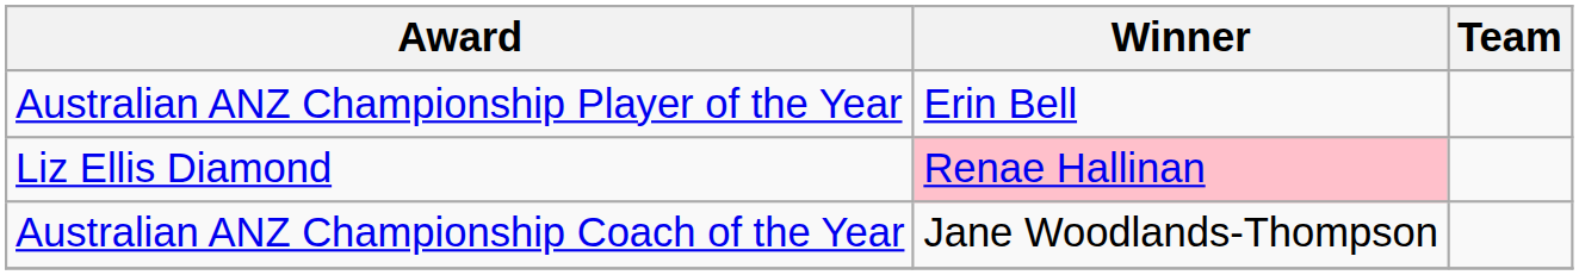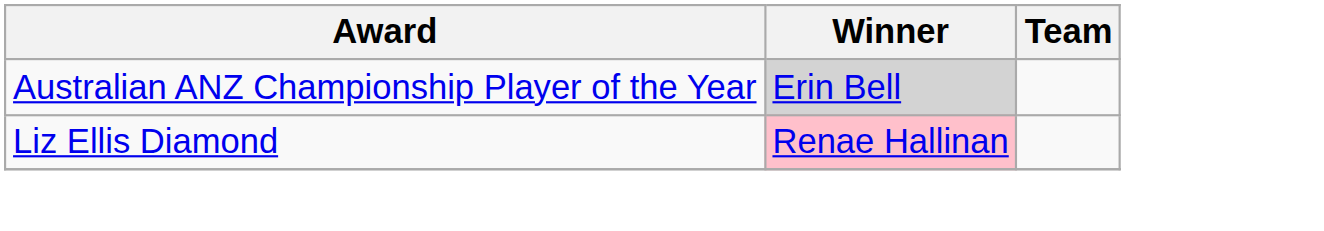 <table class="wikitable collapsible">
 <tr>
 <th>Award</th>
 <th>Winner</th>
 <th>Team</th>
 </tr>
 <tr>
 <td><a href='#'>Australian ANZ Championship Player of the Year</a></td>
-<td> <a href='#'>Erin Bell</a></td>
+<td style="background: lightgrey;"> <a href='#'>Erin Bell</a></td>
 <td></td>
 </tr>
 <tr>
 <td><a href='#'>Liz Ellis Diamond</a></td>
 <td style="background: pink;"> <a href='#'>Renae Hallinan</a></td>
 <td></td>
 </tr>
 <tr>
-<td><a href='#'>Australian ANZ Championship Coach of the Year</a></td>
-<td> Jane Woodlands-Thompson</td>
-<td></td>
-</tr>
-<tr>
 </tr>
 </table>
